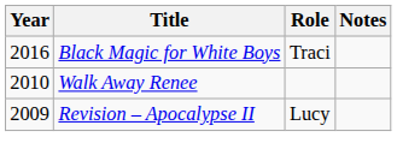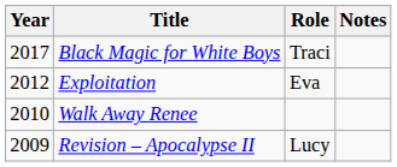 <table class="wikitable sortable">
 <tr>
 <th>Year</th>
 <th>Title</th>
 <th>Role</th>
 <th class="unsortable">Notes</th>
 </tr>
 <tr>
-<td>2016</td>
+<td>2017</td>
 <td><em><a href='#'>Black Magic for White Boys</a></em></td>
 <td>Traci</td>
+<td></td>
+</tr>
+<tr>
+<td>2012</td>
+<td><em><a href='#'>Exploitation</a></em></td>
+<td>Eva</td>
 <td></td>
 </tr>
 <tr>
 <td>2010</td>
 <td><em><a href='#'>Walk Away Renee</a></em></td>
 <td></td>
 <td></td>
 </tr>
 <tr>
 <td>2009</td>
 <td><em><a href='#'>Revision – Apocalypse II</a></em></td>
 <td>Lucy</td>
 <td></td>
 </tr>
 </table>
